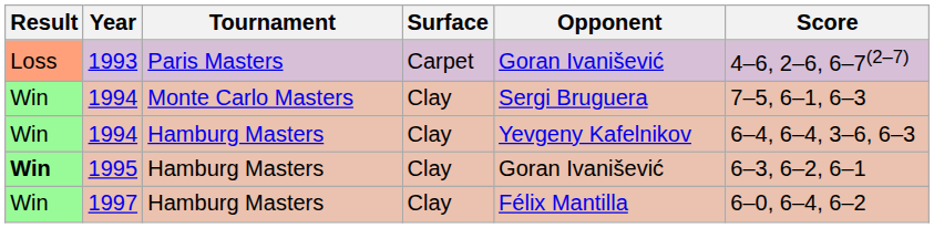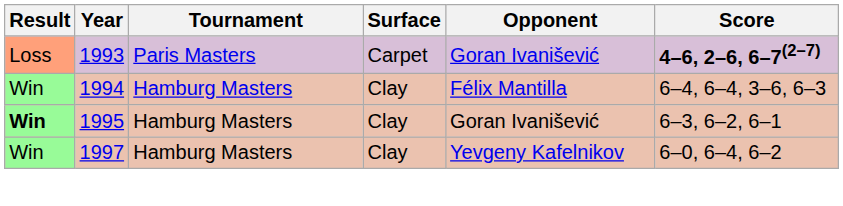 <table class="sortable wikitable">
 <tr>
 <th style="width:40px">Result</th>
 <th style="width:30px">Year</th>
 <th style="width:180px">Tournament</th>
 <th style="width:50px">Surface</th>
 <th style="width:160px">Opponent</th>
 <th style="width:140px" class="unsortable">Score</th>
 </tr>
 <tr bgcolor=thistle>
 <td style="background:#ffa07a;">Loss</td>
 <td><a href='#'>1993</a></td>
 <td><a href='#'>Paris Masters</a></td>
 <td>Carpet</td>
 <td> <a href='#'>Goran Ivanišević</a></td>
-<td>4–6, 2–6, 6–7<sup>(2–7)</sup></td>
-</tr>
-<tr bgcolor=EBC2AF>
-<td style="background:#98fb98;">Win</td>
-<td><a href='#'>1994</a></td>
-<td><a href='#'>Monte Carlo Masters</a></td>
-<td>Clay</td>
-<td> <a href='#'>Sergi Bruguera</a></td>
-<td>7–5, 6–1, 6–3</td>
+<td><strong>4–6, 2–6, 6–7<sup>(2–7)</sup></strong></td>
 </tr>
 <tr bgcolor=EBC2AF>
 <td style="background:#98fb98;">Win</td>
 <td><a href='#'>1994</a></td>
 <td><a href='#'>Hamburg Masters</a></td>
 <td>Clay</td>
-<td> <a href='#'>Yevgeny Kafelnikov</a></td>
+<td> <a href='#'>Félix Mantilla</a></td>
 <td>6–4, 6–4, 3–6, 6–3</td>
 </tr>
 <tr bgcolor=EBC2AF>
 <td style="background:#98fb98;"><strong>Win</strong></td>
 <td><a href='#'>1995</a></td>
 <td>Hamburg Masters</td>
 <td>Clay</td>
 <td> Goran Ivanišević</td>
 <td>6–3, 6–2, 6–1</td>
 </tr>
 <tr bgcolor=EBC2AF>
 <td style="background:#98fb98;">Win</td>
 <td><a href='#'>1997</a></td>
 <td>Hamburg Masters</td>
 <td>Clay</td>
-<td> <a href='#'>Félix Mantilla</a></td>
+<td> <a href='#'>Yevgeny Kafelnikov</a></td>
 <td>6–0, 6–4, 6–2</td>
 </tr>
 </table>
